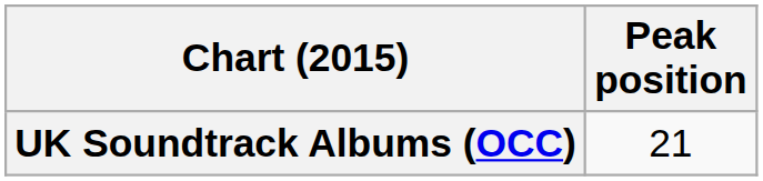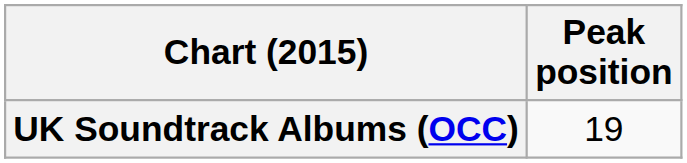 <table class="wikitable sortable plainrowheaders" style="text-align:center">
 <tr>
 <th scope="col">Chart (2015)</th>
 <th scope="col">Peak<br>position</th>
 </tr>
 <tr>
 <th scope="row">UK Soundtrack Albums (<a href='#'>OCC</a>)</th>
-<td>21</td>
+<td>19</td>
 </tr>
 </table>
